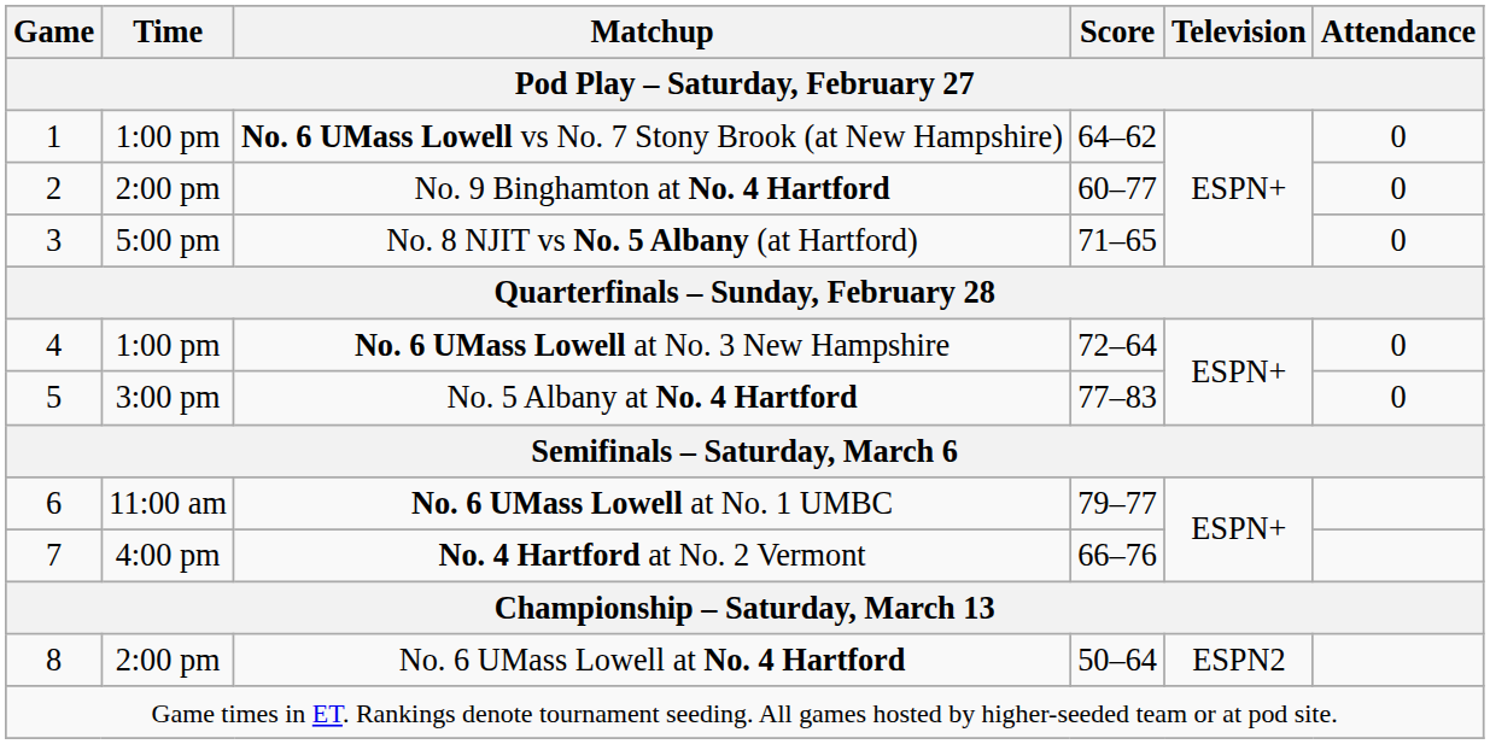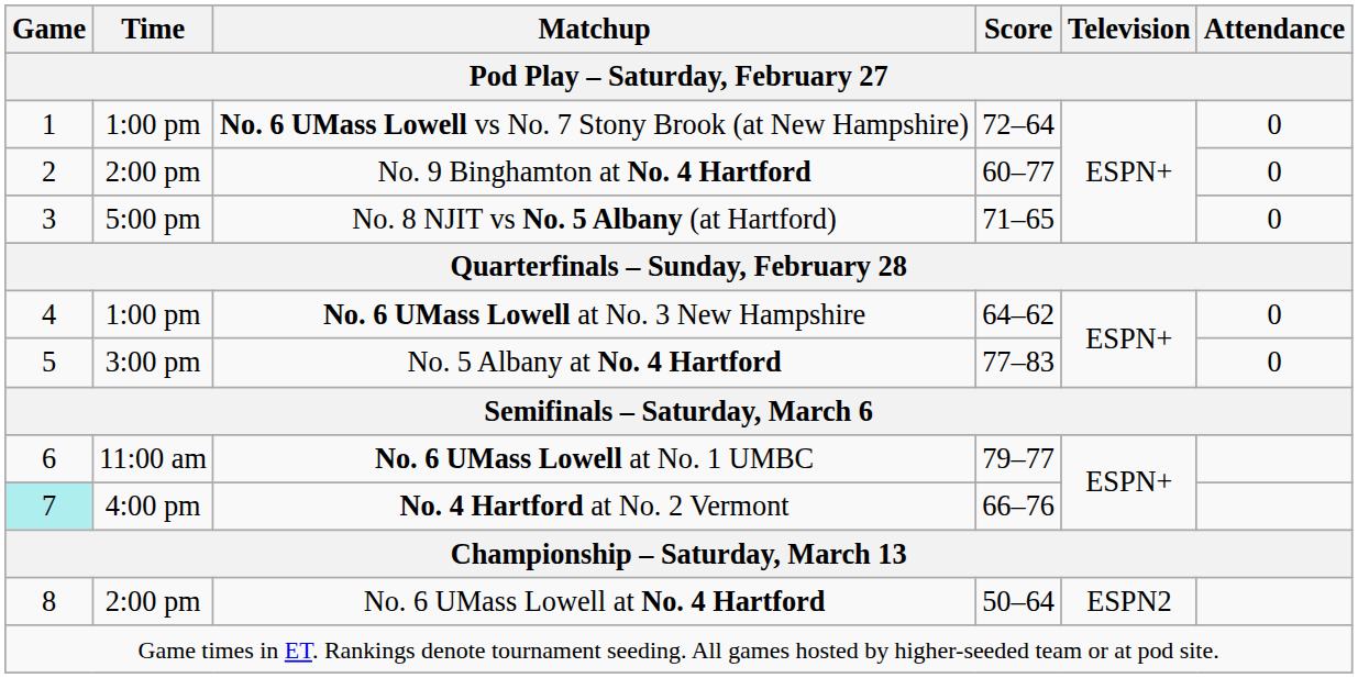 <table class="wikitable" style="font-size: 95%;text-align:center">
 <tr>
 <th>Game</th>
 <th>Time</th>
 <th>Matchup</th>
 <th>Score</th>
 <th>Television</th>
 <th>Attendance</th>
 </tr>
 <tr>
 <th colspan=6>Pod Play – Saturday, February  27</th>
 </tr>
 <tr>
 <td>1</td>
 <td>1:00 pm</td>
 <td align=center><strong>No. 6 UMass Lowell</strong> vs No. 7 Stony Brook (at New Hampshire)</td>
-<td>64–62</td>
+<td>72–64</td>
 <td rowspan=3>ESPN+</td>
 <td>0</td>
 </tr>
 <tr>
 <td>2</td>
 <td>2:00 pm</td>
 <td align=center>No. 9 Binghamton at <strong>No. 4 Hartford</strong></td>
 <td>60–77</td>
 <td>0</td>
 </tr>
 <tr>
 <td>3</td>
 <td>5:00 pm</td>
 <td align=center>No. 8 NJIT vs <strong>No. 5 Albany</strong> (at Hartford)</td>
 <td>71–65</td>
 <td>0</td>
 </tr>
 <tr>
 <th colspan=6>Quarterfinals – Sunday, February 28</th>
 </tr>
 <tr>
 <td>4</td>
 <td>1:00 pm</td>
 <td align=center><strong>No. 6 UMass Lowell</strong> at No. 3 New Hampshire</td>
-<td>72–64</td>
+<td>64–62</td>
 <td rowspan=2>ESPN+</td>
 <td>0</td>
 </tr>
 <tr>
 <td>5</td>
 <td>3:00 pm</td>
 <td align=center>No. 5 Albany at <strong>No. 4 Hartford</strong></td>
 <td>77–83</td>
 <td>0</td>
 </tr>
 <tr>
 <th colspan=6>Semifinals – Saturday, March 6</th>
 </tr>
 <tr>
 <td>6</td>
 <td>11:00 am</td>
 <td align=center><strong>No. 6 UMass Lowell</strong> at No. 1 UMBC</td>
 <td>79–77</td>
 <td rowspan=2>ESPN+</td>
 <td></td>
 </tr>
 <tr>
-<td>7</td>
+<td style="background: paleturquoise;">7</td>
 <td>4:00 pm</td>
 <td align=center><strong>No. 4 Hartford</strong> at No. 2 Vermont</td>
 <td>66–76</td>
 <td></td>
 </tr>
 <tr>
 <th colspan=6>Championship – Saturday, March 13</th>
 </tr>
 <tr>
 <td>8</td>
 <td>2:00 pm</td>
 <td align=center>No. 6 UMass Lowell at <strong>No. 4 Hartford</strong></td>
 <td>50–64</td>
 <td>ESPN2</td>
 <td></td>
 </tr>
 <tr>
 <td colspan=6><small>Game times in <a href='#'>ET</a>. Rankings denote tournament seeding. All games hosted by higher-seeded team or at pod site.</small></td>
 </tr>
 </table>
